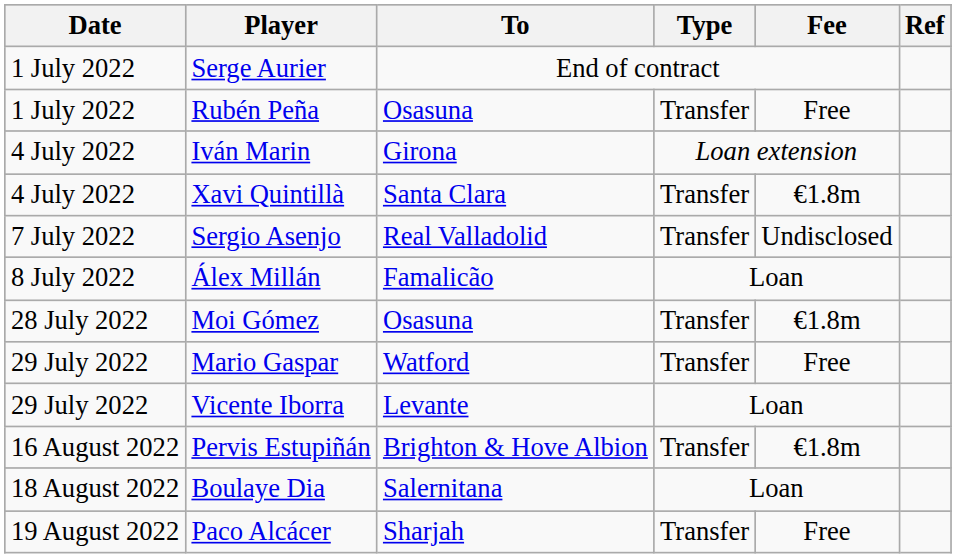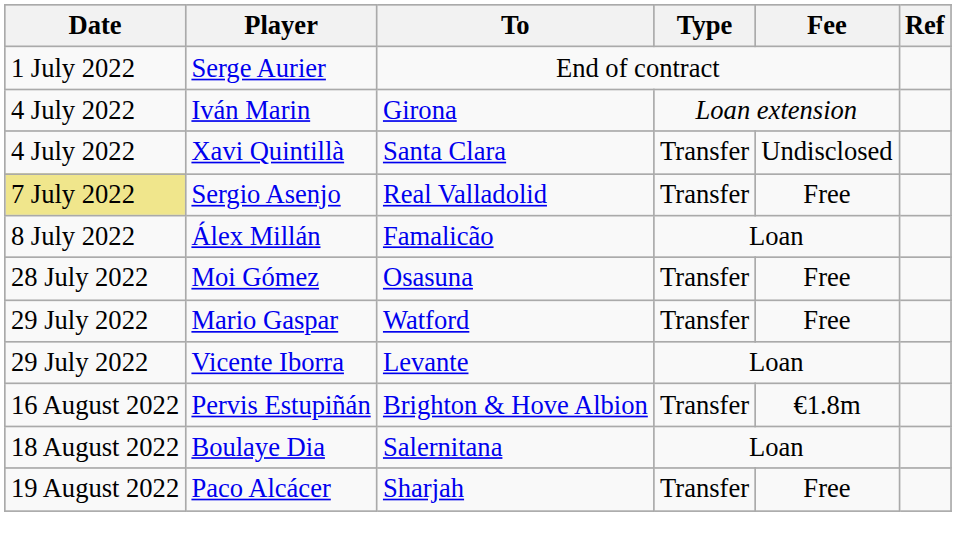 <table class="wikitable">
 <tr>
 <th>Date</th>
 <th>Player</th>
 <th>To</th>
 <th>Type</th>
 <th>Fee</th>
 <th>Ref</th>
 </tr>
 <tr>
 <td>1 July 2022</td>
 <td> <a href='#'>Serge Aurier</a></td>
 <td colspan=3 align=center>End of contract</td>
 <td align=center></td>
 </tr>
 <tr>
-<td>1 July 2022</td>
-<td> <a href='#'>Rubén Peña</a></td>
-<td><a href='#'>Osasuna</a></td>
-<td align=center>Transfer</td>
-<td align=center>Free</td>
-<td align=center></td>
-</tr>
-<tr>
 <td>4 July 2022</td>
 <td> <a href='#'>Iván Marin</a></td>
 <td><a href='#'>Girona</a></td>
 <td colspan=2 align=center><em>Loan extension</em></td>
 <td align=center></td>
 </tr>
 <tr>
 <td>4 July 2022</td>
 <td> <a href='#'>Xavi Quintillà</a></td>
 <td> <a href='#'>Santa Clara</a></td>
 <td align=center>Transfer</td>
-<td align=center>€1.8m</td>
+<td align=center>Undisclosed</td>
 <td align=center></td>
 </tr>
 <tr>
-<td>7 July 2022</td>
+<td style="background: khaki;">7 July 2022</td>
 <td> <a href='#'>Sergio Asenjo</a></td>
 <td><a href='#'>Real Valladolid</a></td>
 <td align=center>Transfer</td>
-<td align=center>Undisclosed</td>
+<td align=center>Free</td>
 <td align=center></td>
 </tr>
 <tr>
 <td>8 July 2022</td>
 <td> <a href='#'>Álex Millán</a></td>
 <td> <a href='#'>Famalicão</a></td>
 <td colspan=2 align=center>Loan</td>
 <td align=center></td>
 </tr>
 <tr>
 <td>28 July 2022</td>
 <td> <a href='#'>Moi Gómez</a></td>
 <td><a href='#'>Osasuna</a></td>
 <td align=center>Transfer</td>
-<td align=center>€1.8m</td>
+<td align=center>Free</td>
 <td align=center></td>
 </tr>
 <tr>
 <td>29 July 2022</td>
 <td> <a href='#'>Mario Gaspar</a></td>
 <td> <a href='#'>Watford</a></td>
 <td align=center>Transfer</td>
 <td align=center>Free</td>
 <td align=center></td>
 </tr>
 <tr>
 <td>29 July 2022</td>
 <td> <a href='#'>Vicente Iborra</a></td>
 <td><a href='#'>Levante</a></td>
 <td colspan=2 align=center>Loan</td>
 <td align=center></td>
 </tr>
 <tr>
 <td>16 August 2022</td>
 <td> <a href='#'>Pervis Estupiñán</a></td>
 <td> <a href='#'>Brighton & Hove Albion</a></td>
 <td align=center>Transfer</td>
 <td align=center>€1.8m</td>
 <td align=center></td>
 </tr>
 <tr>
 <td>18 August 2022</td>
 <td> <a href='#'>Boulaye Dia</a></td>
 <td> <a href='#'>Salernitana</a></td>
 <td colspan=2 align=center>Loan</td>
 <td align=center></td>
 </tr>
 <tr>
 <td>19 August 2022</td>
 <td> <a href='#'>Paco Alcácer</a></td>
 <td> <a href='#'>Sharjah</a></td>
 <td align=center>Transfer</td>
 <td align=center>Free</td>
 <td align=center></td>
 </tr>
 </table>
